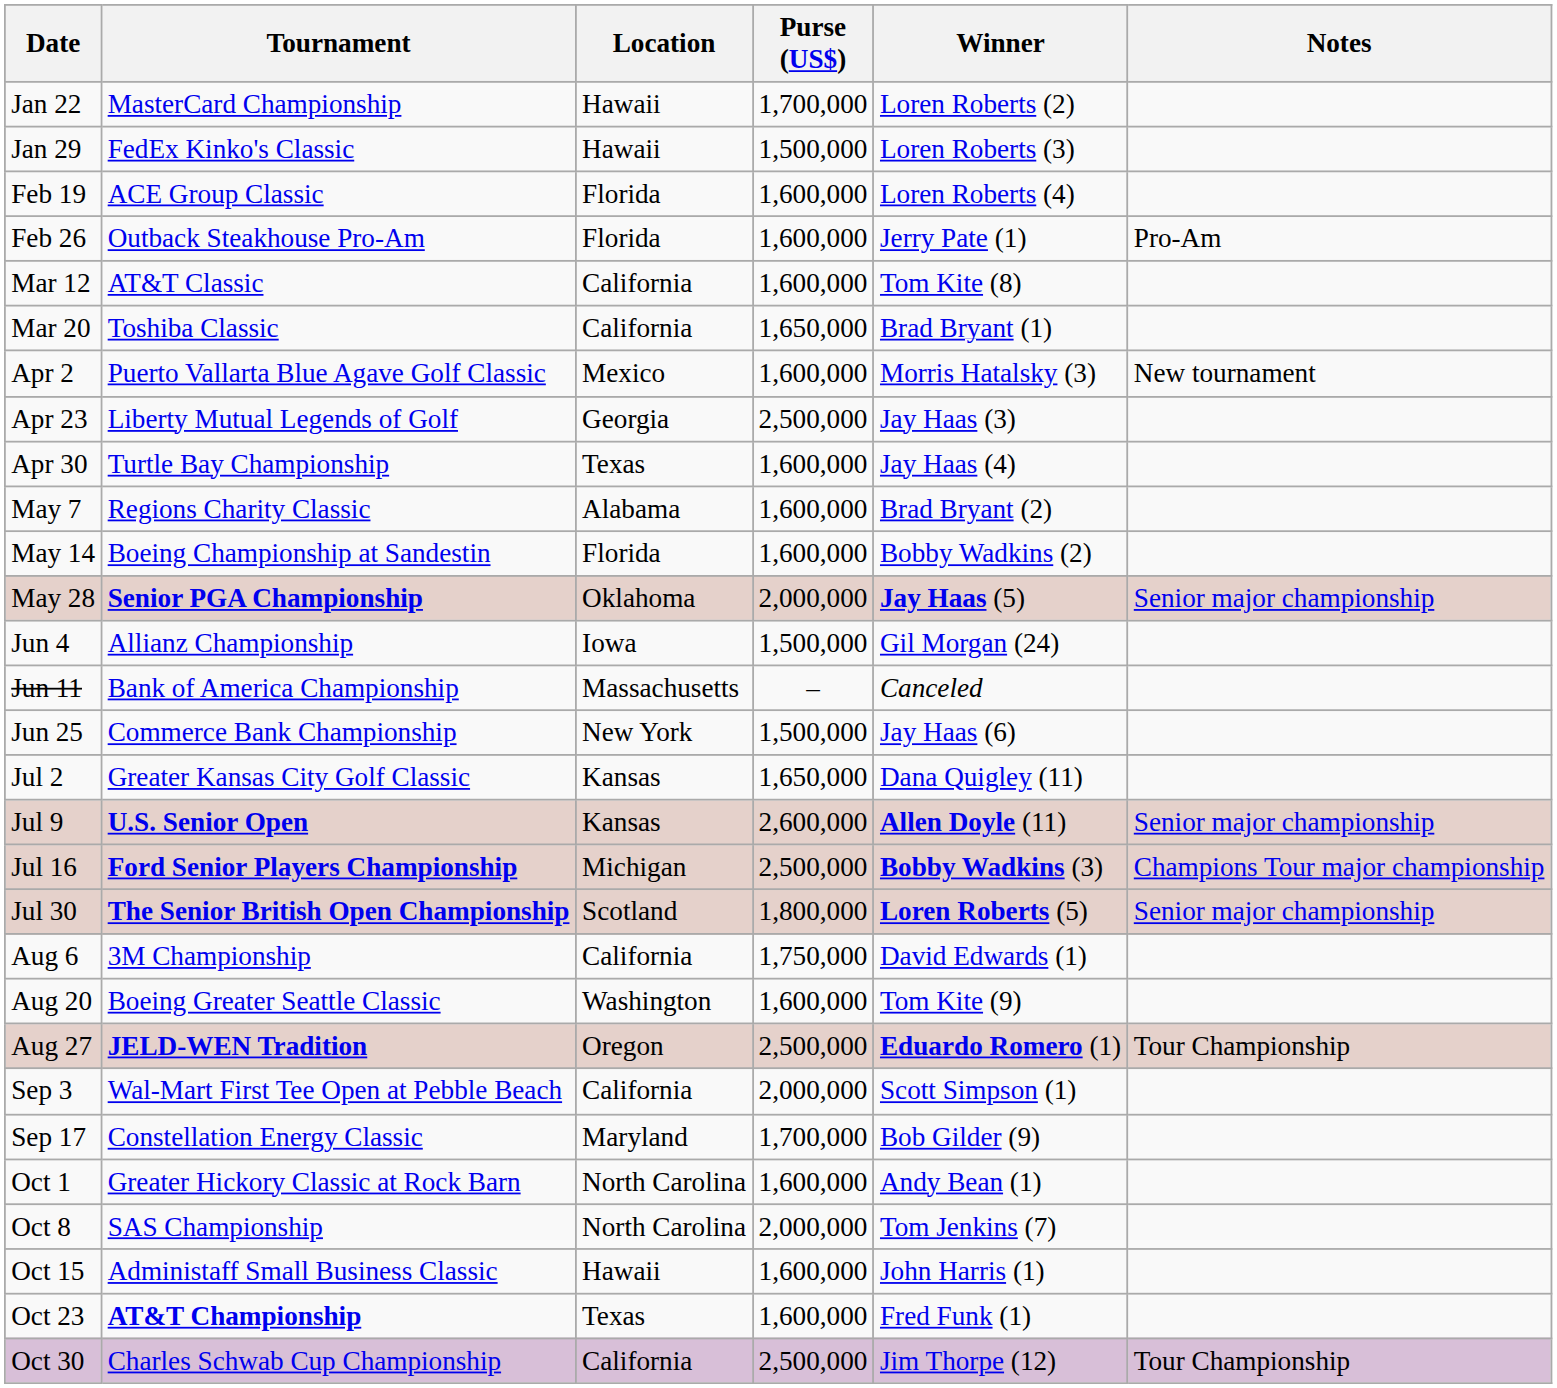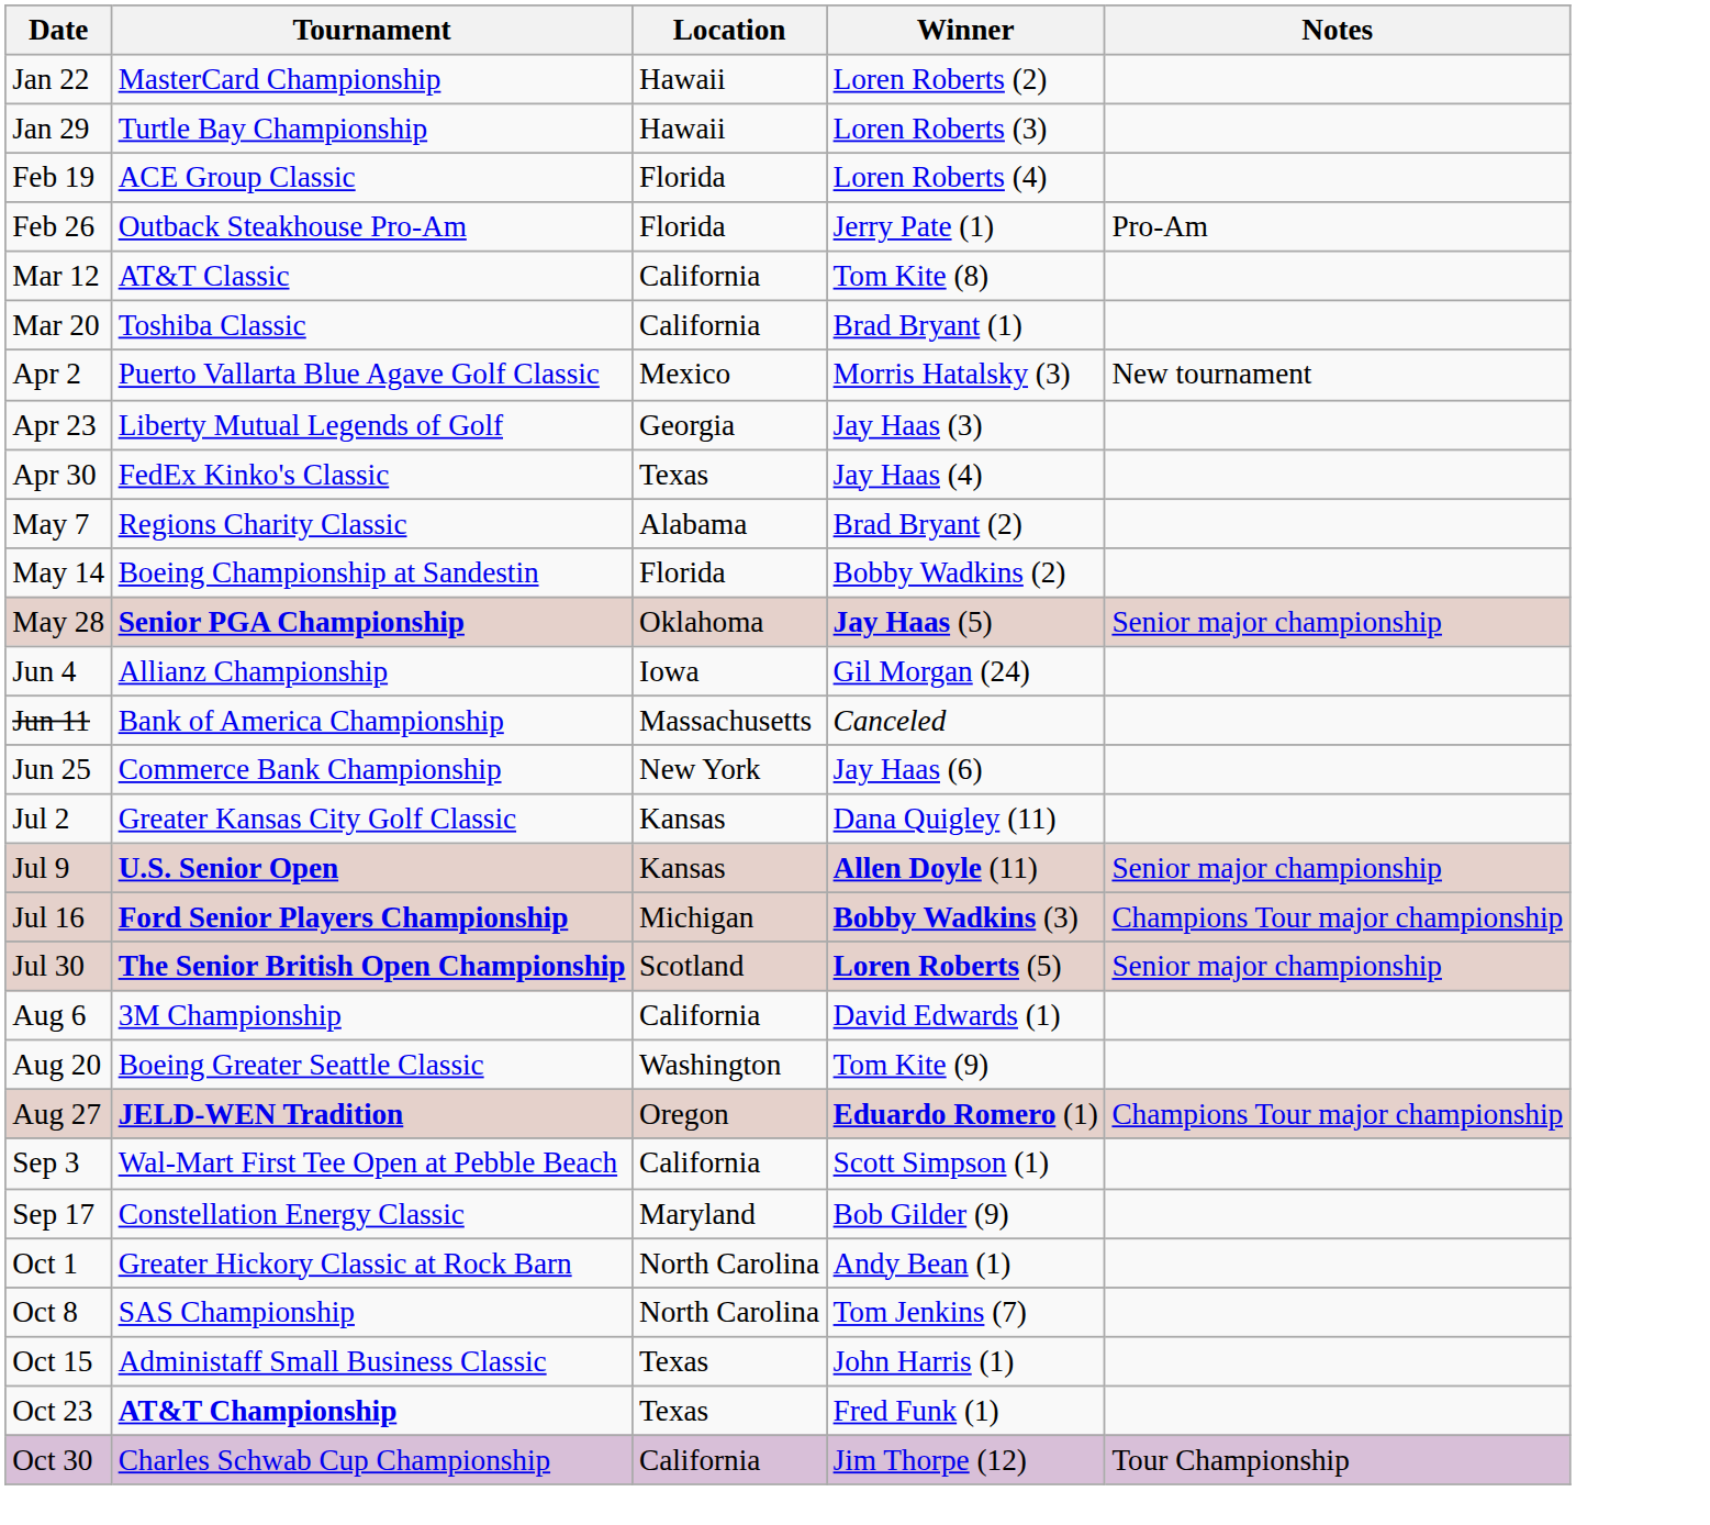 <table class="wikitable" style="font-size:95%">
 <tr>
 <th>Date</th>
 <th>Tournament</th>
 <th>Location</th>
-<th>Purse<br>(<a href='#'>US$</a>)</th>
 <th>Winner</th>
 <th>Notes</th>
 </tr>
 <tr>
 <td>Jan 22</td>
 <td><a href='#'>MasterCard Championship</a></td>
 <td>Hawaii</td>
-<td align=right>1,700,000</td>
 <td> <a href='#'>Loren Roberts</a> (2)</td>
 <td></td>
 </tr>
 <tr>
 <td>Jan 29</td>
-<td><a href='#'>FedEx Kinko's Classic</a></td>
+<td><a href='#'>Turtle Bay Championship</a></td>
 <td>Hawaii</td>
-<td align=right>1,500,000</td>
 <td> <a href='#'>Loren Roberts</a> (3)</td>
 <td></td>
 </tr>
 <tr>
 <td>Feb 19</td>
 <td><a href='#'>ACE Group Classic</a></td>
 <td>Florida</td>
-<td align=right>1,600,000</td>
 <td> <a href='#'>Loren Roberts</a> (4)</td>
 <td></td>
 </tr>
 <tr>
 <td>Feb 26</td>
 <td><a href='#'>Outback Steakhouse Pro-Am</a></td>
 <td>Florida</td>
-<td align=right>1,600,000</td>
 <td> <a href='#'>Jerry Pate</a> (1)</td>
 <td>Pro-Am</td>
 </tr>
 <tr>
 <td>Mar 12</td>
 <td><a href='#'>AT&T Classic</a></td>
 <td>California</td>
-<td align=right>1,600,000</td>
 <td> <a href='#'>Tom Kite</a> (8)</td>
 <td></td>
 </tr>
 <tr>
 <td>Mar 20</td>
 <td><a href='#'>Toshiba Classic</a></td>
 <td>California</td>
-<td align=right>1,650,000</td>
 <td> <a href='#'>Brad Bryant</a> (1)</td>
 <td></td>
 </tr>
 <tr>
 <td>Apr 2</td>
 <td><a href='#'>Puerto Vallarta Blue Agave Golf Classic</a></td>
 <td>Mexico</td>
-<td align=right>1,600,000</td>
 <td> <a href='#'>Morris Hatalsky</a> (3)</td>
 <td>New tournament</td>
 </tr>
 <tr>
 <td>Apr 23</td>
 <td><a href='#'>Liberty Mutual Legends of Golf</a></td>
 <td>Georgia</td>
-<td align=right>2,500,000</td>
 <td> <a href='#'>Jay Haas</a> (3)</td>
 <td></td>
 </tr>
 <tr>
 <td>Apr 30</td>
-<td><a href='#'>Turtle Bay Championship</a></td>
+<td><a href='#'>FedEx Kinko's Classic</a></td>
 <td>Texas</td>
-<td align=right>1,600,000</td>
 <td> <a href='#'>Jay Haas</a> (4)</td>
 <td></td>
 </tr>
 <tr>
 <td>May 7</td>
 <td><a href='#'>Regions Charity Classic</a></td>
 <td>Alabama</td>
-<td align=right>1,600,000</td>
 <td> <a href='#'>Brad Bryant</a> (2)</td>
 <td></td>
 </tr>
 <tr>
 <td>May 14</td>
 <td><a href='#'>Boeing Championship at Sandestin</a></td>
 <td>Florida</td>
-<td align=right>1,600,000</td>
 <td> <a href='#'>Bobby Wadkins</a> (2)</td>
 <td></td>
 </tr>
 <tr style="background:#e5d1cb;">
 <td>May 28</td>
 <td><strong><a href='#'>Senior PGA Championship</a></strong></td>
 <td>Oklahoma</td>
-<td align=right>2,000,000</td>
 <td> <strong><a href='#'>Jay Haas</a></strong> (5)</td>
 <td><a href='#'>Senior major championship</a></td>
 </tr>
 <tr>
 <td>Jun 4</td>
 <td><a href='#'>Allianz Championship</a></td>
 <td>Iowa</td>
-<td align=right>1,500,000</td>
 <td> <a href='#'>Gil Morgan</a> (24)</td>
 <td></td>
 </tr>
 <tr>
 <td><s>Jun 11</s></td>
 <td><a href='#'>Bank of America Championship</a></td>
 <td>Massachusetts</td>
-<td align=center>–</td>
 <td><em>Canceled</em></td>
 <td></td>
 </tr>
 <tr>
 <td>Jun 25</td>
 <td><a href='#'>Commerce Bank Championship</a></td>
 <td>New York</td>
-<td align=right>1,500,000</td>
 <td> <a href='#'>Jay Haas</a> (6)</td>
 <td></td>
 </tr>
 <tr>
 <td>Jul 2</td>
 <td><a href='#'>Greater Kansas City Golf Classic</a></td>
 <td>Kansas</td>
-<td align=right>1,650,000</td>
 <td> <a href='#'>Dana Quigley</a> (11)</td>
 <td></td>
 </tr>
 <tr style="background:#e5d1cb;">
 <td>Jul 9</td>
 <td><strong><a href='#'>U.S. Senior Open</a></strong></td>
 <td>Kansas</td>
-<td align=right>2,600,000</td>
 <td> <strong><a href='#'>Allen Doyle</a></strong> (11)</td>
 <td><a href='#'>Senior major championship</a></td>
 </tr>
 <tr style="background:#e5d1cb;">
 <td>Jul 16</td>
 <td><strong><a href='#'>Ford Senior Players Championship</a></strong></td>
 <td>Michigan</td>
-<td align=right>2,500,000</td>
 <td> <strong><a href='#'>Bobby Wadkins</a></strong> (3)</td>
 <td><a href='#'>Champions Tour major championship</a></td>
 </tr>
 <tr style="background:#e5d1cb;">
 <td>Jul 30</td>
 <td><strong><a href='#'>The Senior British Open Championship</a></strong></td>
 <td>Scotland</td>
-<td align=right>1,800,000</td>
 <td> <strong><a href='#'>Loren Roberts</a></strong> (5)</td>
 <td><a href='#'>Senior major championship</a></td>
 </tr>
 <tr>
 <td>Aug 6</td>
 <td><a href='#'>3M Championship</a></td>
 <td>California</td>
-<td align=right>1,750,000</td>
 <td> <a href='#'>David Edwards</a> (1)</td>
 <td></td>
 </tr>
 <tr>
 <td>Aug 20</td>
 <td><a href='#'>Boeing Greater Seattle Classic</a></td>
 <td>Washington</td>
-<td align=right>1,600,000</td>
 <td> <a href='#'>Tom Kite</a> (9)</td>
 <td></td>
 </tr>
 <tr style="background:#e5d1cb;">
 <td>Aug 27</td>
 <td><strong><a href='#'>JELD-WEN Tradition</a></strong></td>
 <td>Oregon</td>
-<td align=right>2,500,000</td>
 <td> <strong><a href='#'>Eduardo Romero</a></strong> (1)</td>
-<td>Tour Championship</td>
+<td><a href='#'>Champions Tour major championship</a></td>
 </tr>
 <tr>
 <td>Sep 3</td>
 <td><a href='#'>Wal-Mart First Tee Open at Pebble Beach</a></td>
 <td>California</td>
-<td align=right>2,000,000</td>
 <td> <a href='#'>Scott Simpson</a> (1)</td>
 <td></td>
 </tr>
 <tr>
 <td>Sep 17</td>
 <td><a href='#'>Constellation Energy Classic</a></td>
 <td>Maryland</td>
-<td align=right>1,700,000</td>
 <td> <a href='#'>Bob Gilder</a> (9)</td>
 <td></td>
 </tr>
 <tr>
 <td>Oct 1</td>
 <td><a href='#'>Greater Hickory Classic at Rock Barn</a></td>
 <td>North Carolina</td>
-<td align=right>1,600,000</td>
 <td> <a href='#'>Andy Bean</a> (1)</td>
 <td></td>
 </tr>
 <tr>
 <td>Oct 8</td>
 <td><a href='#'>SAS Championship</a></td>
 <td>North Carolina</td>
-<td align=right>2,000,000</td>
 <td> <a href='#'>Tom Jenkins</a> (7)</td>
 <td></td>
 </tr>
 <tr>
 <td>Oct 15</td>
 <td><a href='#'>Administaff Small Business Classic</a></td>
-<td>Hawaii</td>
-<td align=right>1,600,000</td>
+<td>Texas</td>
 <td> <a href='#'>John Harris</a> (1)</td>
 <td></td>
 </tr>
 <tr>
 <td>Oct 23</td>
 <td><strong><a href='#'>AT&T Championship</a></strong></td>
 <td>Texas</td>
-<td align=right>1,600,000</td>
 <td> <a href='#'>Fred Funk</a> (1)</td>
 <td></td>
 </tr>
 <tr style="background:thistle;">
 <td>Oct 30</td>
 <td><a href='#'>Charles Schwab Cup Championship</a></td>
 <td>California</td>
-<td align=right>2,500,000</td>
 <td> <a href='#'>Jim Thorpe</a> (12)</td>
 <td>Tour Championship</td>
 </tr>
 </table>
